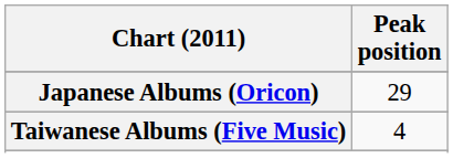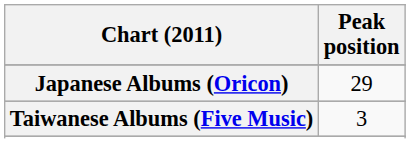 <table class="wikitable sortable plainrowheaders" style="text-align:center">
 <tr>
 <th scope="col">Chart (2011)</th>
 <th scope="col">Peak<br>position</th>
 </tr>
 <tr>
 </tr>
 <tr>
 </tr>
 <tr>
 </tr>
 <tr>
 </tr>
 <tr>
 </tr>
 <tr>
 </tr>
 <tr>
 </tr>
 <tr>
 <th scope="row">Japanese Albums (<a href='#'>Oricon</a>)</th>
 <td>29</td>
 </tr>
 <tr>
 </tr>
 <tr>
 </tr>
 <tr>
 </tr>
 <tr>
 </tr>
 <tr>
 </tr>
 <tr>
 <th scope="row">Taiwanese Albums (<a href='#'>Five Music</a>)</th>
-<td>4</td>
+<td>3</td>
 </tr>
 <tr>
 </tr>
 <tr>
 </tr>
 <tr>
 </tr>
 </table>
